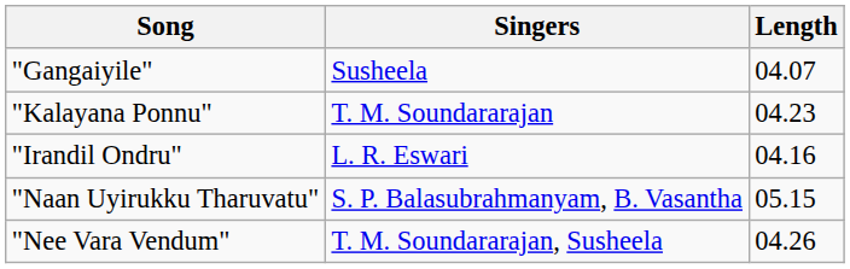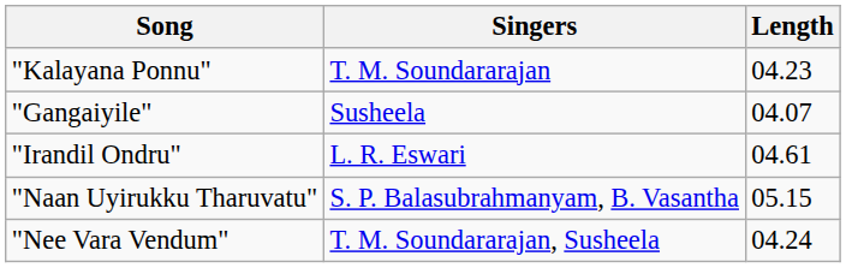 <table class="wikitable">
 <tr>
 <th>Song</th>
 <th>Singers</th>
 <th>Length</th>
 </tr>
 <tr>
+<td>"Kalayana Ponnu"</td>
+<td><a href='#'>T. M. Soundararajan</a></td>
+<td>04.23</td>
+</tr>
+<tr>
 <td>"Gangaiyile"</td>
 <td><a href='#'>Susheela</a></td>
 <td>04.07</td>
 </tr>
 <tr>
-<td>"Kalayana Ponnu"</td>
-<td><a href='#'>T. M. Soundararajan</a></td>
-<td>04.23</td>
-</tr>
-<tr>
 <td>"Irandil Ondru"</td>
 <td><a href='#'>L. R. Eswari</a></td>
-<td>04.16</td>
+<td>04.61</td>
 </tr>
 <tr>
 <td>"Naan Uyirukku Tharuvatu"</td>
 <td><a href='#'>S. P. Balasubrahmanyam</a>, <a href='#'>B. Vasantha</a></td>
 <td>05.15</td>
 </tr>
 <tr>
 <td>"Nee Vara Vendum"</td>
 <td><a href='#'>T. M. Soundararajan</a>, <a href='#'>Susheela</a></td>
-<td>04.26</td>
+<td>04.24</td>
 </tr>
 </table>
